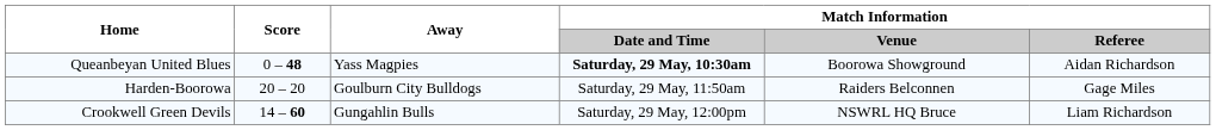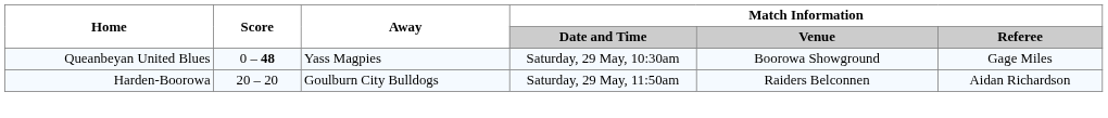 <table border="1" cellpadding="3" cellspacing="0" width="100%" style="border-collapse:collapse;  text-align:center;">
 <tr>
 <th rowspan="2" width="19%">Home</th>
 <th rowspan="2" width="8%">Score</th>
 <th rowspan="2" width="19%">Away</th>
 <th colspan="3">Match Information</th>
 </tr>
 <tr bgcolor="#CCCCCC">
 <th width="17%">Date and Time</th>
 <th width="22%">Venue</th>
 <th width="50%">Referee</th>
 </tr>
 <tr style="text-align:center; background:#f5faff;">
 <td align="right">Queanbeyan United Blues </td>
 <td>0 – <strong>48</strong></td>
 <td align="left"> Yass Magpies</td>
-<td><strong>Saturday, 29 May, 10:30am</strong></td>
+<td>Saturday, 29 May, 10:30am</td>
 <td>Boorowa Showground</td>
-<td>Aidan Richardson</td>
+<td>Gage Miles</td>
 </tr>
 <tr style="text-align:center; background:#f5faff;">
 <td align="right">Harden-Boorowa </td>
 <td>20 – 20</td>
 <td align="left"> Goulburn City Bulldogs</td>
 <td>Saturday, 29 May, 11:50am</td>
 <td>Raiders Belconnen</td>
-<td>Gage Miles</td>
-</tr>
-<tr style="text-align:center; background:#f5faff;">
-<td align="right">Crookwell Green Devils </td>
-<td>14 – <strong>60</strong></td>
-<td align="left"> Gungahlin Bulls</td>
-<td>Saturday, 29 May, 12:00pm</td>
-<td>NSWRL HQ Bruce</td>
-<td>Liam Richardson</td>
+<td>Aidan Richardson</td>
 </tr>
 </table>
